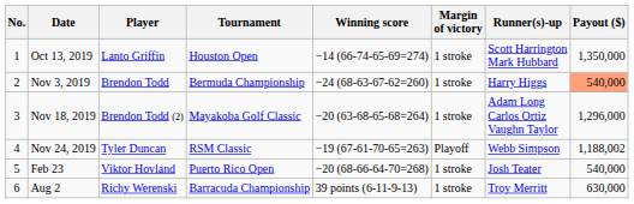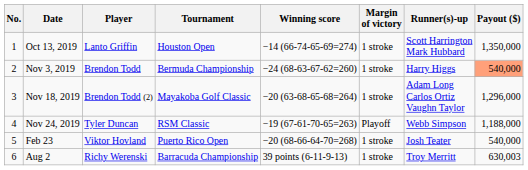 <table class="wikitable" style="font-size:95%;">
 <tr>
 <th>No.</th>
 <th>Date</th>
 <th>Player</th>
 <th>Tournament</th>
 <th>Winning score</th>
 <th>Margin<br>of victory</th>
 <th>Runner(s)-up</th>
 <th>Payout ($)</th>
 </tr>
 <tr>
 <td align=center>1</td>
 <td>Oct 13, 2019</td>
 <td> <a href='#'>Lanto Griffin</a></td>
 <td><a href='#'>Houston Open</a></td>
 <td>−14 (66-74-65-69=274)</td>
 <td>1 stroke</td>
 <td> <a href='#'>Scott Harrington</a><br> <a href='#'>Mark Hubbard</a></td>
 <td align=right>1,350,000</td>
 </tr>
 <tr>
 <td align=center>2</td>
 <td>Nov 3, 2019</td>
 <td> <a href='#'>Brendon Todd</a></td>
 <td><a href='#'>Bermuda Championship</a></td>
 <td>−24 (68-63-67-62=260)</td>
 <td>1 stroke</td>
 <td> <a href='#'>Harry Higgs</a></td>
 <td align=right style="background: lightsalmon;">540,000</td>
 </tr>
 <tr>
 <td align=center>3</td>
 <td>Nov 18, 2019</td>
 <td> <a href='#'>Brendon Todd</a> <small>(2)</small></td>
 <td><a href='#'>Mayakoba Golf Classic</a></td>
 <td>−20 (63-68-65-68=264)</td>
 <td>1 stroke</td>
 <td> <a href='#'>Adam Long</a><br> <a href='#'>Carlos Ortiz</a><br> <a href='#'>Vaughn Taylor</a></td>
 <td align=right>1,296,000</td>
 </tr>
 <tr>
 <td align=center>4</td>
 <td>Nov 24, 2019</td>
 <td> <a href='#'>Tyler Duncan</a></td>
 <td><a href='#'>RSM Classic</a></td>
 <td>−19 (67-61-70-65=263)</td>
 <td>Playoff</td>
 <td> <a href='#'>Webb Simpson</a></td>
-<td align=right>1,188,002</td>
+<td align=right>1,188,000</td>
 </tr>
 <tr>
 <td align=center>5</td>
 <td>Feb 23</td>
 <td> <a href='#'>Viktor Hovland</a></td>
 <td><a href='#'>Puerto Rico Open</a></td>
 <td>−20 (68-66-64-70=268)</td>
 <td>1 stroke</td>
 <td> <a href='#'>Josh Teater</a></td>
 <td align=right>540,000</td>
 </tr>
 <tr>
 <td align=center>6</td>
 <td>Aug 2</td>
 <td> <a href='#'>Richy Werenski</a></td>
 <td><a href='#'>Barracuda Championship</a></td>
 <td>39 points (6-11-9-13)</td>
 <td>1 stroke</td>
 <td> <a href='#'>Troy Merritt</a></td>
-<td align=right>630,000</td>
+<td align=right>630,003</td>
 </tr>
 </table>
